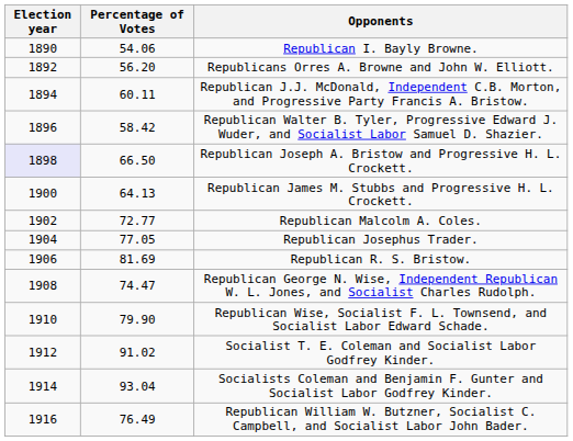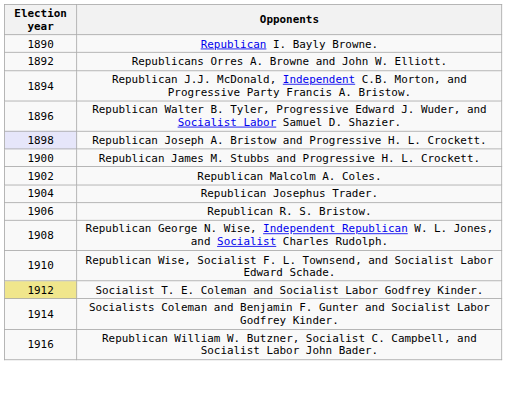 <table class="wikitable sortable" style="height:200px">
 <tr>
 <th style="width:80px;">Election year</th>
-<th style="width:130px;">Percentage of Votes</th>
 <th style="width:500px;">Opponents</th>
 </tr>
 <tr style="text-align:center;">
 <td>1890</td>
-<td>54.06</td>
 <td><a href='#'>Republican</a> I. Bayly Browne.</td>
 </tr>
 <tr align=center>
 <td>1892</td>
-<td>56.20</td>
 <td>Republicans Orres A. Browne and John W. Elliott.</td>
 </tr>
 <tr align=center>
 <td>1894</td>
-<td>60.11</td>
 <td>Republican J.J. McDonald, <a href='#'>Independent</a> C.B. Morton, and Progressive Party Francis A. Bristow.</td>
 </tr>
 <tr align=center>
 <td>1896</td>
-<td>58.42</td>
 <td>Republican Walter B. Tyler, Progressive Edward J. Wuder, and <a href='#'>Socialist Labor</a> Samuel D. Shazier.</td>
 </tr>
 <tr align=center>
 <td style="background: lavender;">1898</td>
-<td>66.50</td>
 <td>Republican Joseph A. Bristow and Progressive H. L. Crockett.</td>
 </tr>
 <tr align=center>
 <td>1900</td>
-<td>64.13</td>
 <td>Republican James M. Stubbs and Progressive H. L. Crockett.</td>
 </tr>
 <tr align=center>
 <td>1902</td>
-<td>72.77</td>
 <td>Republican Malcolm A. Coles.</td>
 </tr>
 <tr align=center>
 <td>1904</td>
-<td>77.05</td>
 <td>Republican Josephus Trader.</td>
 </tr>
 <tr align=center>
 <td>1906</td>
-<td>81.69</td>
 <td>Republican R. S. Bristow.</td>
 </tr>
 <tr align=center>
 <td>1908</td>
-<td>74.47</td>
 <td>Republican George N. Wise, <a href='#'>Independent Republican</a> W. L. Jones, and <a href='#'>Socialist</a> Charles Rudolph.</td>
 </tr>
 <tr align=center>
 <td>1910</td>
-<td>79.90</td>
 <td>Republican Wise, Socialist F. L. Townsend, and Socialist Labor Edward Schade.</td>
 </tr>
 <tr align=center>
-<td>1912</td>
-<td>91.02</td>
+<td style="background: khaki;">1912</td>
 <td>Socialist T. E. Coleman and Socialist Labor Godfrey Kinder.</td>
 </tr>
 <tr align=center>
 <td>1914</td>
-<td>93.04</td>
 <td>Socialists Coleman and Benjamin F. Gunter and Socialist Labor Godfrey Kinder.</td>
 </tr>
 <tr align=center>
 <td>1916</td>
-<td>76.49</td>
 <td>Republican William W. Butzner, Socialist C. Campbell, and Socialist Labor John Bader.</td>
 </tr>
 </table>
